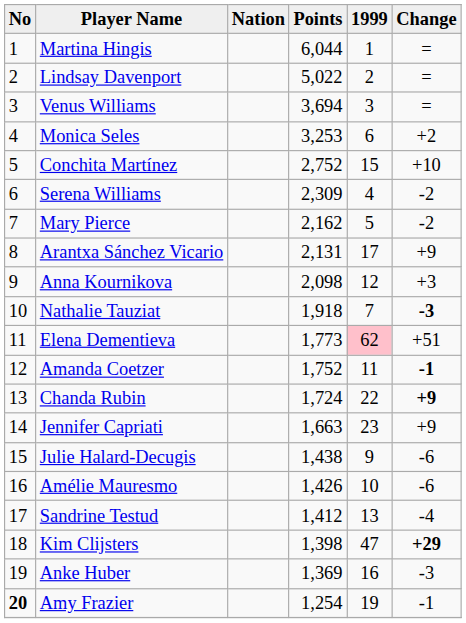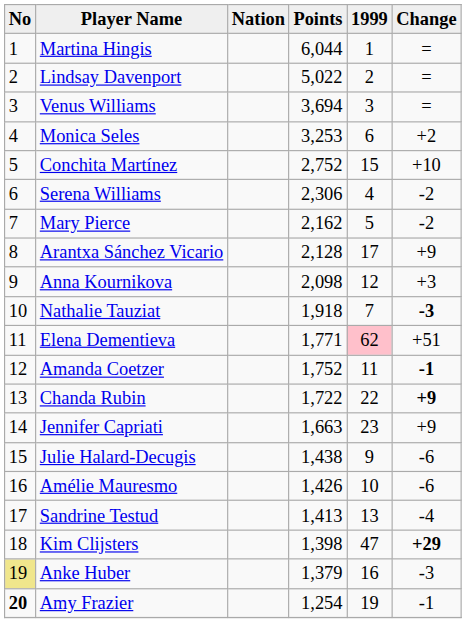 <table class="wikitable" style="font-size: 100%">
 <tr bgcolor="#efefef">
 <td align="center"><strong>No</strong></td>
 <td align="center"><strong>Player Name</strong></td>
 <td align="center"><strong>Nation</strong></td>
 <td align="center"><strong>Points</strong></td>
 <td align="center"><strong>1999</strong></td>
 <td align="center"><strong>Change</strong></td>
 </tr>
 <tr>
 <td>1</td>
 <td><a href='#'>Martina Hingis</a></td>
 <td></td>
 <td align="right">6,044</td>
 <td align="center">1</td>
 <td align="center">=</td>
 </tr>
 <tr>
 <td>2</td>
 <td><a href='#'>Lindsay Davenport</a></td>
 <td></td>
 <td align="right">5,022</td>
 <td align="center">2</td>
 <td align="center">=</td>
 </tr>
 <tr>
 <td>3</td>
 <td><a href='#'>Venus Williams</a></td>
 <td></td>
 <td align="right">3,694</td>
 <td align="center">3</td>
 <td align="center">=</td>
 </tr>
 <tr>
 <td>4</td>
 <td><a href='#'>Monica Seles</a></td>
 <td></td>
 <td align="right">3,253</td>
 <td align="center">6</td>
 <td align="center">+2</td>
 </tr>
 <tr>
 <td>5</td>
 <td><a href='#'>Conchita Martínez</a></td>
 <td></td>
 <td align="right">2,752</td>
 <td align="center">15</td>
 <td align="center">+10</td>
 </tr>
 <tr>
 <td>6</td>
 <td><a href='#'>Serena Williams</a></td>
 <td></td>
-<td align="right">2,309</td>
+<td align="right">2,306</td>
 <td align="center">4</td>
 <td align="center">-2</td>
 </tr>
 <tr>
 <td>7</td>
 <td><a href='#'>Mary Pierce</a></td>
 <td></td>
 <td align="right">2,162</td>
 <td align="center">5</td>
 <td align="center">-2</td>
 </tr>
 <tr>
 <td>8</td>
 <td><a href='#'>Arantxa Sánchez Vicario</a></td>
 <td></td>
-<td align="right">2,131</td>
+<td align="right">2,128</td>
 <td align="center">17</td>
 <td align="center">+9</td>
 </tr>
 <tr>
 <td>9</td>
 <td><a href='#'>Anna Kournikova</a></td>
 <td></td>
 <td align="right">2,098</td>
 <td align="center">12</td>
 <td align="center">+3</td>
 </tr>
 <tr>
 <td>10</td>
 <td><a href='#'>Nathalie Tauziat</a></td>
 <td></td>
 <td align="right">1,918</td>
 <td align="center">7</td>
 <td align="center"><strong>-3</strong></td>
 </tr>
 <tr>
 <td>11</td>
 <td><a href='#'>Elena Dementieva</a></td>
 <td></td>
-<td align="right">1,773</td>
+<td align="right">1,771</td>
 <td align="center" style="background: pink;">62</td>
 <td align="center">+51</td>
 </tr>
 <tr>
 <td>12</td>
 <td><a href='#'>Amanda Coetzer</a></td>
 <td></td>
 <td align="right">1,752</td>
 <td align="center">11</td>
 <td align="center"><strong>-1</strong></td>
 </tr>
 <tr>
 <td>13</td>
 <td><a href='#'>Chanda Rubin</a></td>
 <td></td>
-<td align="right">1,724</td>
+<td align="right">1,722</td>
 <td align="center">22</td>
 <td align="center"><strong>+9</strong></td>
 </tr>
 <tr>
 <td>14</td>
 <td><a href='#'>Jennifer Capriati</a></td>
 <td></td>
 <td align="right">1,663</td>
 <td align="center">23</td>
 <td align="center">+9</td>
 </tr>
 <tr>
 <td>15</td>
 <td><a href='#'>Julie Halard-Decugis</a></td>
 <td></td>
 <td align="right">1,438</td>
 <td align="center">9</td>
 <td align="center">-6</td>
 </tr>
 <tr>
 <td>16</td>
 <td><a href='#'>Amélie Mauresmo</a></td>
 <td></td>
 <td align="right">1,426</td>
 <td align="center">10</td>
 <td align="center">-6</td>
 </tr>
 <tr>
 <td>17</td>
 <td><a href='#'>Sandrine Testud</a></td>
 <td></td>
-<td align="right">1,412</td>
+<td align="right">1,413</td>
 <td align="center">13</td>
 <td align="center">-4</td>
 </tr>
 <tr>
 <td>18</td>
 <td><a href='#'>Kim Clijsters</a></td>
 <td></td>
 <td align="right">1,398</td>
 <td align="center">47</td>
 <td align="center"><strong>+29</strong></td>
 </tr>
 <tr>
-<td>19</td>
+<td style="background: khaki;">19</td>
 <td><a href='#'>Anke Huber</a></td>
 <td></td>
-<td align="right">1,369</td>
+<td align="right">1,379</td>
 <td align="center">16</td>
 <td align="center">-3</td>
 </tr>
 <tr>
 <td><strong>20</strong></td>
 <td><a href='#'>Amy Frazier</a></td>
 <td></td>
 <td align="right">1,254</td>
 <td align="center">19</td>
 <td align="center">-1</td>
 </tr>
 <tr>
 </tr>
 </table>
